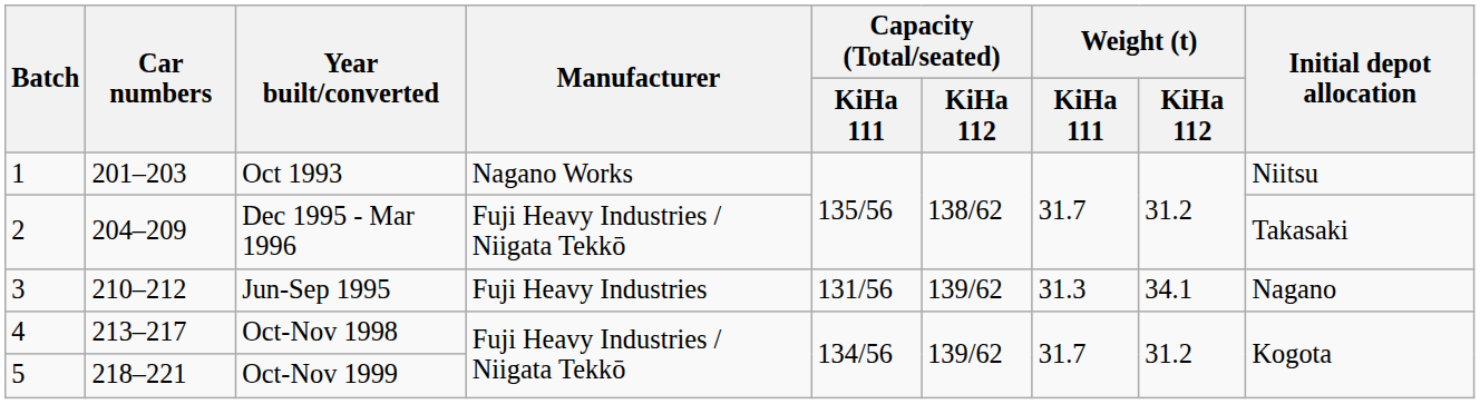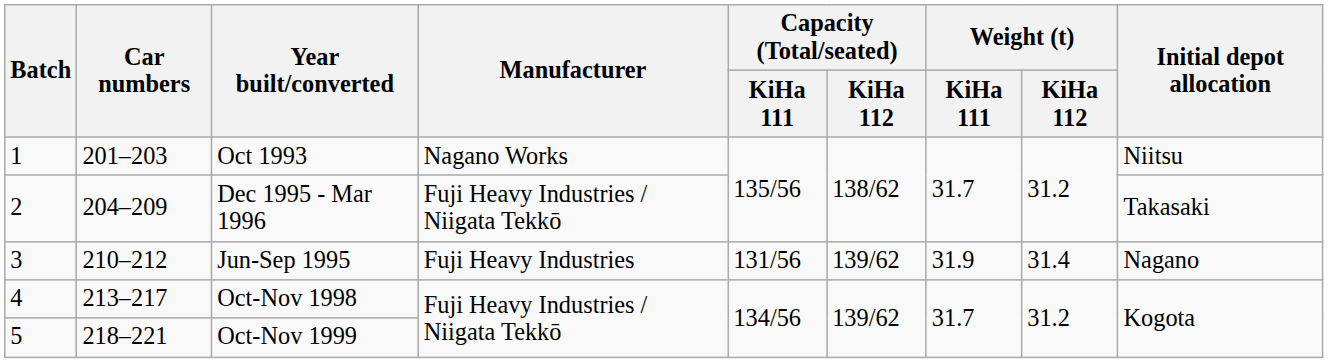 <table class="wikitable">
 <tr>
 <th rowspan=2>Batch</th>
 <th rowspan=2>Car numbers</th>
 <th rowspan=2>Year built/converted</th>
 <th rowspan=2>Manufacturer</th>
 <th colspan=2>Capacity<br>(Total/seated)</th>
 <th colspan=2>Weight (t)</th>
 <th rowspan=2>Initial depot allocation</th>
 </tr>
 <tr>
 <th>KiHa 111</th>
 <th>KiHa 112</th>
 <th>KiHa 111</th>
 <th>KiHa 112</th>
 </tr>
 <tr>
 <td>1</td>
 <td>201–203</td>
 <td>Oct 1993</td>
 <td>Nagano Works</td>
 <td rowspan=2>135/56</td>
 <td rowspan=2>138/62</td>
 <td rowspan=2>31.7</td>
 <td rowspan=2>31.2</td>
 <td>Niitsu</td>
 </tr>
 <tr>
 <td>2</td>
 <td>204–209</td>
 <td>Dec 1995 - Mar 1996</td>
 <td>Fuji Heavy Industries / Niigata Tekkō</td>
 <td>Takasaki</td>
 </tr>
 <tr>
 <td>3</td>
 <td>210–212</td>
 <td>Jun-Sep 1995</td>
 <td>Fuji Heavy Industries</td>
 <td>131/56</td>
 <td>139/62</td>
-<td>31.3</td>
-<td>34.1</td>
+<td>31.9</td>
+<td>31.4</td>
 <td>Nagano</td>
 </tr>
 <tr>
 <td>4</td>
 <td>213–217</td>
 <td>Oct-Nov 1998</td>
 <td rowspan=2>Fuji Heavy Industries / Niigata Tekkō</td>
 <td rowspan=2>134/56</td>
 <td rowspan=2>139/62</td>
 <td rowspan=2>31.7</td>
 <td rowspan=2>31.2</td>
 <td rowspan=2>Kogota</td>
 </tr>
 <tr>
 <td>5</td>
 <td>218–221</td>
 <td>Oct-Nov 1999</td>
 </tr>
 </table>
